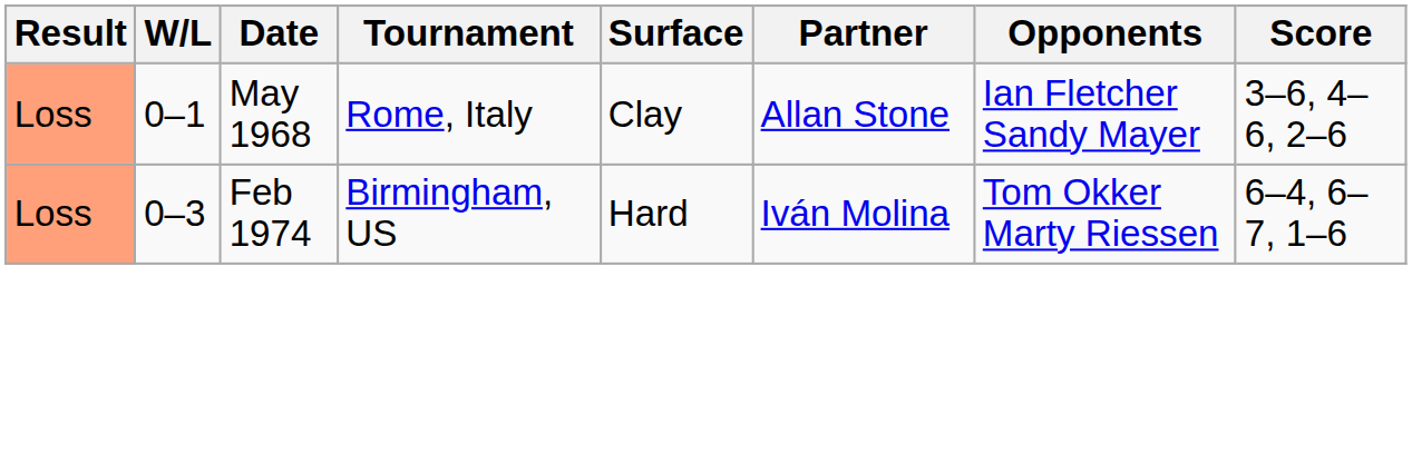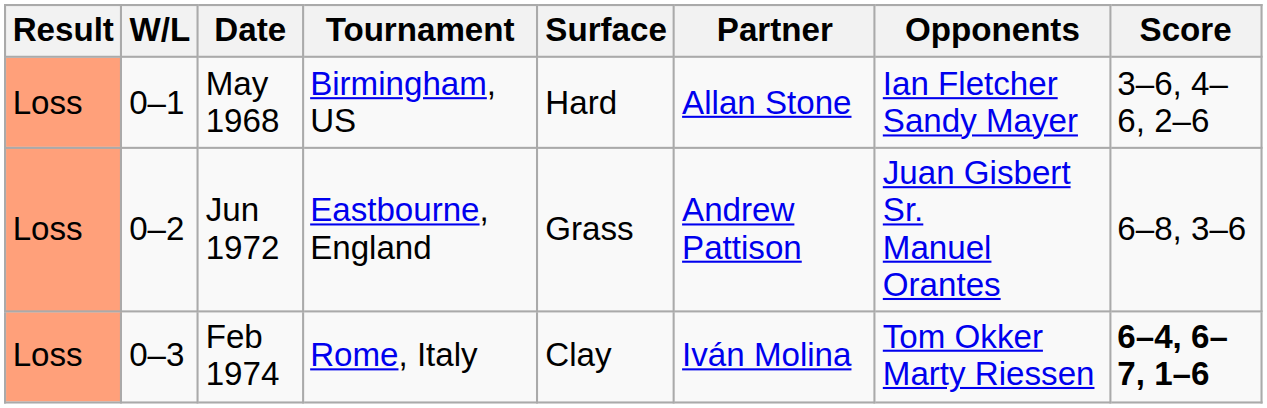 <table class="sortable wikitable">
 <tr>
 <th style="width:40px">Result</th>
 <th style="width:30px" class="unsortable">W/L</th>
 <th style="width:55px">Date</th>
 <th style="width:130px">Tournament</th>
 <th style="width:50px">Surface</th>
 <th style="width:140px">Partner</th>
 <th style="width:140px">Opponents</th>
 <th style="width:100px" class="unsortable">Score</th>
 </tr>
 <tr>
 <td style="background:#ffa07a;">Loss</td>
 <td>0–1</td>
 <td>May 1968</td>
-<td><a href='#'>Rome</a>, Italy</td>
-<td>Clay</td>
+<td><a href='#'>Birmingham</a>, US</td>
+<td>Hard</td>
 <td> <a href='#'>Allan Stone</a></td>
 <td> <a href='#'>Ian Fletcher</a><br> <a href='#'>Sandy Mayer</a></td>
 <td>3–6, 4–6, 2–6</td>
 </tr>
 <tr>
 <td style="background:#ffa07a;">Loss</td>
+<td>0–2</td>
+<td>Jun 1972</td>
+<td><a href='#'>Eastbourne</a>, England</td>
+<td>Grass</td>
+<td> <a href='#'>Andrew Pattison</a></td>
+<td> <a href='#'>Juan Gisbert Sr.</a><br> <a href='#'>Manuel Orantes</a></td>
+<td>6–8, 3–6</td>
+</tr>
+<tr>
+<td style="background:#ffa07a;">Loss</td>
 <td>0–3</td>
 <td>Feb 1974</td>
-<td><a href='#'>Birmingham</a>, US</td>
-<td>Hard</td>
+<td><a href='#'>Rome</a>, Italy</td>
+<td>Clay</td>
 <td> <a href='#'>Iván Molina</a></td>
 <td> <a href='#'>Tom Okker</a> <br>  <a href='#'>Marty Riessen</a></td>
-<td>6–4, 6–7, 1–6</td>
+<td><strong>6–4, 6–7, 1–6</strong></td>
 </tr>
 </table>
